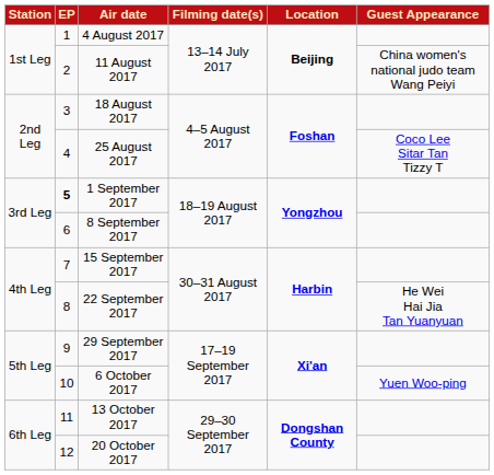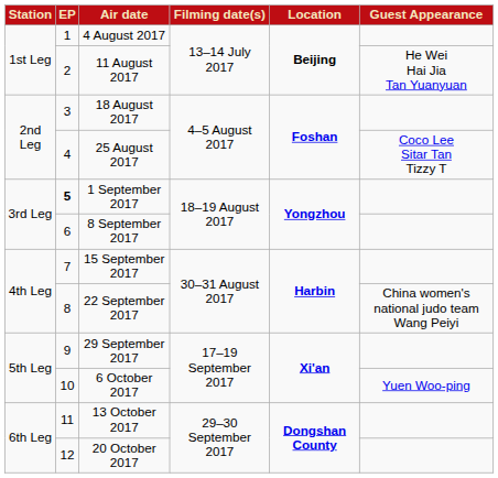 <table class="wikitable" style="text-align:center;">
 <tr style="background:#BE0D13; color:#F4E8BE; font-weight:bold;">
 <td>Station</td>
 <td>EP</td>
 <td>Air date</td>
 <td>Filming date(s)</td>
 <td>Location</td>
 <td>Guest Appearance</td>
 </tr>
 <tr>
 <td rowspan=2>1st Leg</td>
 <td>1</td>
 <td>4 August 2017</td>
 <td rowspan=2>13–14 July 2017</td>
 <td rowspan=2><strong>Beijing</strong></td>
 <td></td>
 </tr>
 <tr>
 <td>2</td>
 <td>11 August 2017</td>
-<td>China women's national judo team<br>Wang Peiyi</td>
+<td>He Wei<br>Hai Jia<br><a href='#'>Tan Yuanyuan</a></td>
 </tr>
 <tr>
 <td rowspan=2>2nd Leg</td>
 <td>3</td>
 <td>18 August 2017</td>
 <td rowspan=2>4–5 August 2017</td>
 <td rowspan=2><strong><a href='#'>Foshan</a></strong><br></td>
 <td></td>
 </tr>
 <tr>
 <td>4</td>
 <td>25 August 2017</td>
 <td><a href='#'>Coco Lee</a><br><a href='#'>Sitar Tan</a><br>Tizzy T</td>
 </tr>
 <tr>
 <td rowspan=2>3rd Leg</td>
 <td><strong>5</strong></td>
 <td>1 September 2017</td>
 <td rowspan=2>18–19 August 2017</td>
 <td rowspan=2><strong><a href='#'>Yongzhou</a></strong><br></td>
 <td></td>
 </tr>
 <tr>
 <td>6</td>
 <td>8 September 2017</td>
 <td></td>
 </tr>
 <tr>
 <td rowspan=2>4th Leg</td>
 <td>7</td>
 <td>15 September 2017</td>
 <td rowspan=2>30–31 August 2017</td>
 <td rowspan=2><strong><a href='#'>Harbin</a></strong><br></td>
 <td></td>
 </tr>
 <tr>
 <td>8</td>
 <td>22 September 2017</td>
-<td>He Wei<br>Hai Jia<br><a href='#'>Tan Yuanyuan</a></td>
+<td>China women's national judo team<br>Wang Peiyi</td>
 </tr>
 <tr>
 <td rowspan=2>5th Leg</td>
 <td>9</td>
 <td>29 September 2017</td>
 <td rowspan=2>17–19 September 2017</td>
 <td rowspan=2><strong><a href='#'>Xi'an</a></strong><br></td>
 <td></td>
 </tr>
 <tr>
 <td>10</td>
 <td>6 October 2017</td>
 <td><a href='#'>Yuen Woo-ping</a></td>
 </tr>
 <tr>
 <td rowspan=2>6th Leg</td>
 <td>11</td>
 <td>13 October 2017</td>
 <td rowspan=2>29–30 September 2017</td>
 <td rowspan=2><strong><a href='#'>Dongshan County</a></strong><br></td>
 <td></td>
 </tr>
 <tr>
 <td>12</td>
 <td>20 October 2017</td>
 <td></td>
 </tr>
 </table>
